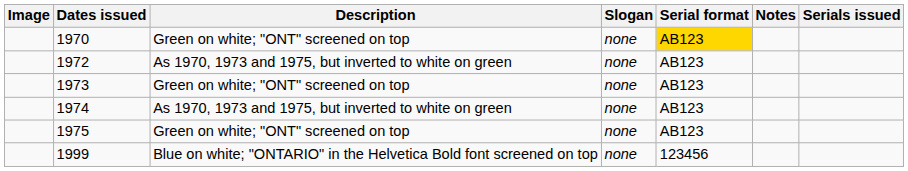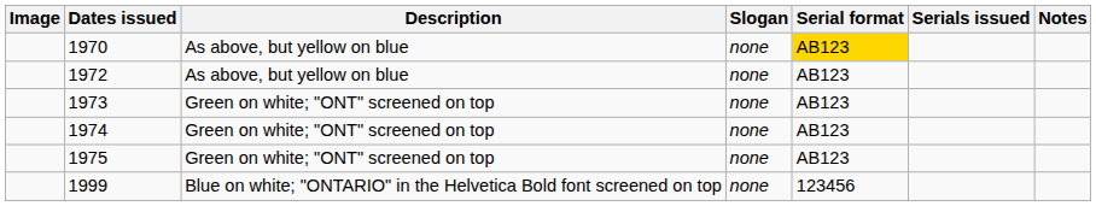 <table class="wikitable">
 <tr>
 <th>Image</th>
 <th>Dates issued</th>
 <th>Description</th>
 <th>Slogan</th>
 <th>Serial format</th>
+<th>Serials issued</th>
 <th>Notes</th>
-<th>Serials issued</th>
 </tr>
 <tr>
 <td></td>
 <td>1970</td>
-<td>Green on white; "ONT" screened on top</td>
+<td>As above, but yellow on blue</td>
 <td><em>none</em></td>
 <td style="background: gold;">AB123</td>
 <td></td>
 <td></td>
 </tr>
 <tr>
 <td></td>
 <td>1972</td>
-<td>As 1970, 1973 and 1975, but inverted to white on green</td>
+<td>As above, but yellow on blue</td>
 <td><em>none</em></td>
 <td>AB123</td>
 <td></td>
 <td></td>
 </tr>
 <tr>
 <td></td>
 <td>1973</td>
 <td>Green on white; "ONT" screened on top</td>
 <td><em>none</em></td>
 <td>AB123</td>
 <td></td>
 <td></td>
 </tr>
 <tr>
 <td></td>
 <td>1974</td>
-<td>As 1970, 1973 and 1975, but inverted to white on green</td>
+<td>Green on white; "ONT" screened on top</td>
 <td><em>none</em></td>
 <td>AB123</td>
 <td></td>
 <td></td>
 </tr>
 <tr>
 <td></td>
 <td>1975</td>
 <td>Green on white; "ONT" screened on top</td>
 <td><em>none</em></td>
 <td>AB123</td>
 <td></td>
 <td></td>
 </tr>
 <tr>
 <td></td>
 <td>1999</td>
 <td>Blue on white; "ONTARIO" in the Helvetica Bold font screened on top</td>
 <td><em>none</em></td>
 <td>123456</td>
 <td></td>
 <td></td>
 </tr>
 </table>
